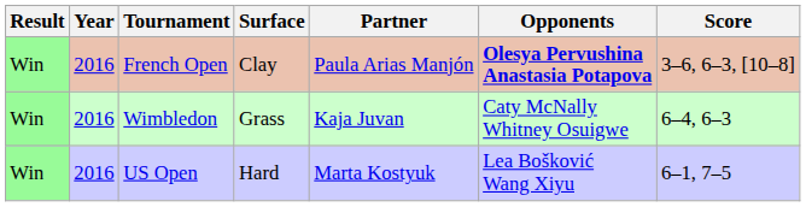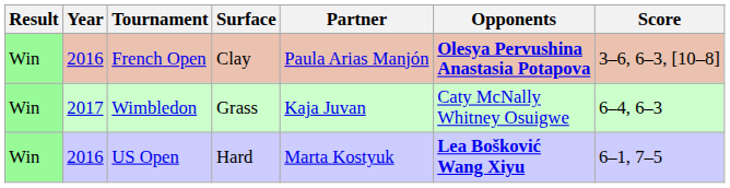 <table class="sortable wikitable">
 <tr>
 <th>Result</th>
 <th>Year</th>
 <th>Tournament</th>
 <th>Surface</th>
 <th>Partner</th>
 <th>Opponents</th>
 <th class="unsortable">Score</th>
 </tr>
 <tr style="background:#ebc2af;">
 <td bgcolor=98fb98>Win</td>
 <td><a href='#'>2016</a></td>
 <td><a href='#'>French Open</a></td>
 <td>Clay</td>
 <td> <a href='#'>Paula Arias Manjón</a></td>
 <td><strong> <a href='#'>Olesya Pervushina</a> <br>  <a href='#'>Anastasia Potapova</a></strong></td>
 <td>3–6, 6–3, [10–8]</td>
 </tr>
 <tr style="background:#CCFFCC;">
 <td bgcolor=98fb98>Win</td>
-<td><a href='#'>2016</a></td>
+<td><a href='#'>2017</a></td>
 <td><a href='#'>Wimbledon</a></td>
 <td>Grass</td>
 <td> <a href='#'>Kaja Juvan</a></td>
 <td> <a href='#'>Caty McNally</a> <br>  <a href='#'>Whitney Osuigwe</a></td>
 <td>6–4, 6–3</td>
 </tr>
 <tr style="background:#ccf;">
 <td bgcolor=98fb98>Win</td>
 <td><a href='#'>2016</a></td>
 <td><a href='#'>US Open</a></td>
 <td>Hard</td>
 <td> <a href='#'>Marta Kostyuk</a></td>
-<td> <a href='#'>Lea Bošković</a> <br>  <a href='#'>Wang Xiyu</a></td>
+<td><strong> <a href='#'>Lea Bošković</a> <br>  <a href='#'>Wang Xiyu</a></strong></td>
 <td>6–1, 7–5</td>
 </tr>
 </table>
